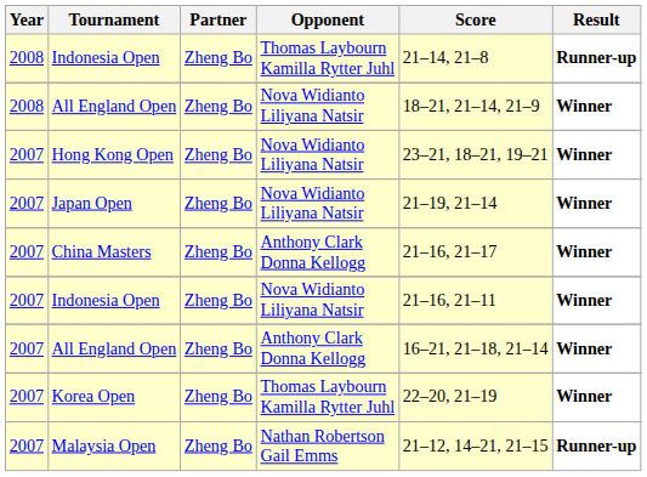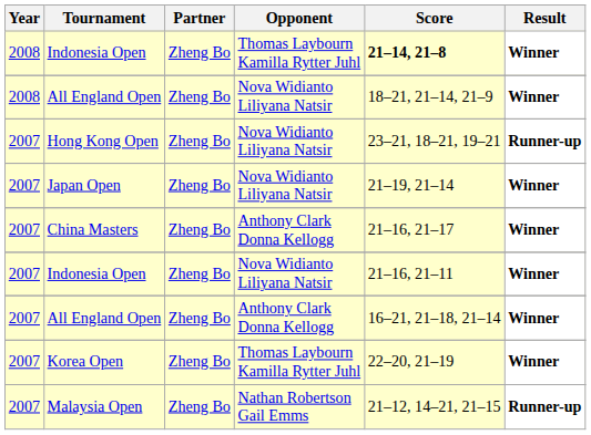 <table class="sortable wikitable" style="font-size: 90%;">
 <tr>
 <th>Year</th>
 <th>Tournament</th>
 <th>Partner</th>
 <th>Opponent</th>
 <th>Score</th>
 <th>Result</th>
 </tr>
 <tr style="background:#FFFFCC">
 <td align="center"><a href='#'>2008</a></td>
 <td align="left"><a href='#'>Indonesia Open</a></td>
 <td align="left"> <a href='#'>Zheng Bo</a></td>
 <td align="left"> <a href='#'>Thomas Laybourn</a> <br>  <a href='#'>Kamilla Rytter Juhl</a></td>
-<td align="left">21–14, 21–8</td>
-<td style="text-align:left; background:white"> <strong>Runner-up</strong></td>
+<td align="left"><strong>21–14, 21–8</strong></td>
+<td style="text-align:left; background:white"> <strong>Winner</strong></td>
 </tr>
 <tr>
 </tr>
 <tr style="background:#FFFFCC">
 <td align="center"><a href='#'>2008</a></td>
 <td align="left"><a href='#'>All England Open</a></td>
 <td align="left"> <a href='#'>Zheng Bo</a></td>
 <td align="left"> <a href='#'>Nova Widianto</a> <br>  <a href='#'>Liliyana Natsir</a></td>
 <td align="left">18–21, 21–14, 21–9</td>
 <td style="text-align:left; background:white"> <strong>Winner</strong></td>
 </tr>
 <tr>
 </tr>
 <tr style="background:#FFFFCC">
 <td align="center"><a href='#'>2007</a></td>
 <td align="left"><a href='#'>Hong Kong Open</a></td>
 <td align="left"> <a href='#'>Zheng Bo</a></td>
 <td align="left"> <a href='#'>Nova Widianto</a> <br>  <a href='#'>Liliyana Natsir</a></td>
 <td align="left">23–21, 18–21, 19–21</td>
-<td style="text-align:left; background:white"> <strong>Winner</strong></td>
+<td style="text-align:left; background:white"> <strong>Runner-up</strong></td>
 </tr>
 <tr>
 </tr>
 <tr style="background:#FFFFCC">
 <td align="center"><a href='#'>2007</a></td>
 <td align="left"><a href='#'>Japan Open</a></td>
 <td align="left"> <a href='#'>Zheng Bo</a></td>
 <td align="left"> <a href='#'>Nova Widianto</a> <br>  <a href='#'>Liliyana Natsir</a></td>
 <td align="left">21–19, 21–14</td>
 <td style="text-align:left; background:white"> <strong>Winner</strong></td>
 </tr>
 <tr>
 </tr>
 <tr style="background:#FFFFCC">
 <td align="center"><a href='#'>2007</a></td>
 <td align="left"><a href='#'>China Masters</a></td>
 <td align="left"> <a href='#'>Zheng Bo</a></td>
 <td align="left"> <a href='#'>Anthony Clark</a> <br>  <a href='#'>Donna Kellogg</a></td>
 <td align="left">21–16, 21–17</td>
 <td style="text-align:left; background:white"> <strong>Winner</strong></td>
 </tr>
 <tr>
 </tr>
 <tr style="background:#FFFFCC">
 <td align="center"><a href='#'>2007</a></td>
 <td align="left"><a href='#'>Indonesia Open</a></td>
 <td align="left"> <a href='#'>Zheng Bo</a></td>
 <td align="left"> <a href='#'>Nova Widianto</a> <br>  <a href='#'>Liliyana Natsir</a></td>
 <td align="left">21–16, 21–11</td>
 <td style="text-align:left; background:white"> <strong>Winner</strong></td>
 </tr>
 <tr>
 </tr>
 <tr style="background:#FFFFCC">
 <td align="center"><a href='#'>2007</a></td>
 <td align="left"><a href='#'>All England Open</a></td>
 <td align="left"> <a href='#'>Zheng Bo</a></td>
 <td align="left"> <a href='#'>Anthony Clark</a> <br>  <a href='#'>Donna Kellogg</a></td>
 <td align="left">16–21, 21–18, 21–14</td>
 <td style="text-align:left; background:white"> <strong>Winner</strong></td>
 </tr>
 <tr>
 </tr>
 <tr style="background:#FFFFCC">
 <td align="center"><a href='#'>2007</a></td>
 <td align="left"><a href='#'>Korea Open</a></td>
 <td align="left"> <a href='#'>Zheng Bo</a></td>
 <td align="left"> <a href='#'>Thomas Laybourn</a> <br>  <a href='#'>Kamilla Rytter Juhl</a></td>
 <td align="left">22–20, 21–19</td>
 <td style="text-align:left; background:white"> <strong>Winner</strong></td>
 </tr>
 <tr>
 </tr>
 <tr style="background:#FFFFCC">
 <td align="center"><a href='#'>2007</a></td>
 <td align="left"><a href='#'>Malaysia Open</a></td>
 <td align="left"> <a href='#'>Zheng Bo</a></td>
 <td align="left"> <a href='#'>Nathan Robertson</a> <br>  <a href='#'>Gail Emms</a></td>
 <td align="left">21–12, 14–21, 21–15</td>
 <td style="text-align:left; background:white"> <strong>Runner-up</strong></td>
 </tr>
 </table>
